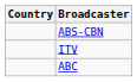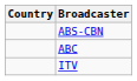 <table class="wikitable">
 <tr>
 <th align=center>Country</th>
 <th align=center>Broadcaster</th>
 </tr>
 <tr>
 <td></td>
 <td><a href='#'>ABS-CBN</a></td>
 </tr>
 <tr>
 <td></td>
-<td><a href='#'>ITV</a></td>
+<td><a href='#'>ABC</a></td>
 </tr>
 <tr>
 <td></td>
-<td><a href='#'>ABC</a></td>
+<td><a href='#'>ITV</a></td>
 </tr>
 </table>
